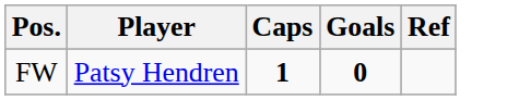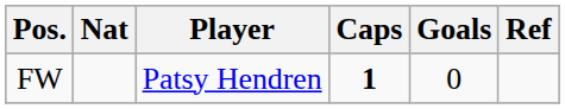 <table style="text-align:center; border:1px #aaa solid;" class="wikitable">
 <tr>
 <th>Pos.</th>
+<th>Nat</th>
 <th>Player</th>
 <th>Caps</th>
 <th>Goals</th>
 <th>Ref</th>
 </tr>
 <tr>
 <td>FW</td>
+<td></td>
 <td style="text-align:left;"><a href='#'>Patsy Hendren</a></td>
 <td><strong>1</strong></td>
-<td><strong>0</strong></td>
+<td>0</td>
 <td></td>
 </tr>
 </table>
